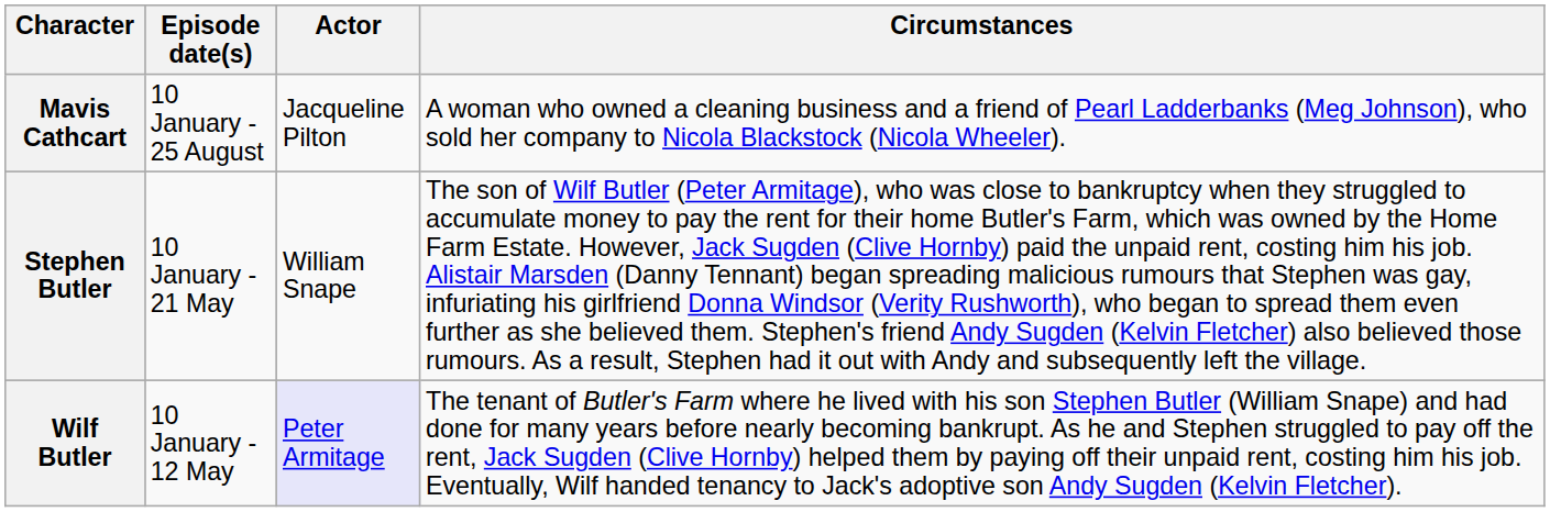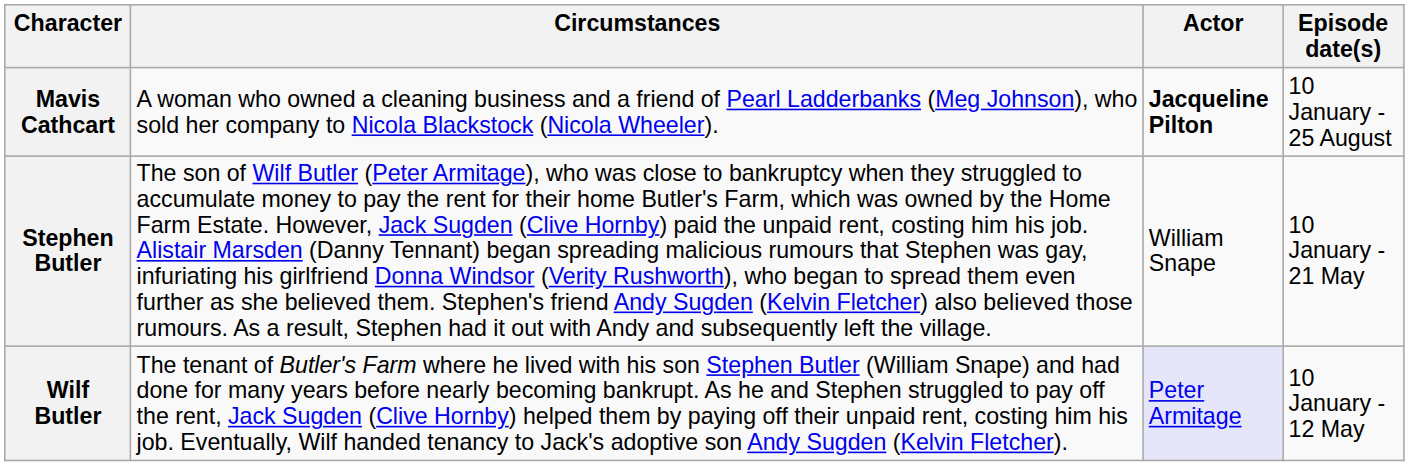 <table class="wikitable plainrowheaders" style="font-size:90%">
 <tr valign="top">
 <th scope="col">Character</th>
+<th scope="col">Circumstances</th>
+<th scope="col">Actor</th>
 <th scope="col">Episode date(s)</th>
-<th scope="col">Actor</th>
-<th scope="col">Circumstances</th>
 </tr>
 <tr>
 <th scope="row">Mavis Cathcart</th>
+<td>A woman who owned a cleaning business and a friend of <a href='#'>Pearl Ladderbanks</a> (<a href='#'>Meg Johnson</a>), who sold her company to <a href='#'>Nicola Blackstock</a> (<a href='#'>Nicola Wheeler</a>).</td>
+<td><strong>Jacqueline Pilton</strong></td>
 <td>10 January - 25 August</td>
-<td>Jacqueline Pilton</td>
-<td>A woman who owned a cleaning business and a friend of <a href='#'>Pearl Ladderbanks</a> (<a href='#'>Meg Johnson</a>), who sold her company to <a href='#'>Nicola Blackstock</a> (<a href='#'>Nicola Wheeler</a>).</td>
 </tr>
 <tr>
 <th scope="row">Stephen Butler</th>
+<td>The son of <a href='#'>Wilf Butler</a> (<a href='#'>Peter Armitage</a>), who was close to bankruptcy when they struggled to accumulate money to pay the rent for their home Butler's Farm, which was owned by the Home Farm Estate. However, <a href='#'>Jack Sugden</a> (<a href='#'>Clive Hornby</a>) paid the unpaid rent, costing him his job. <a href='#'>Alistair Marsden</a> (Danny Tennant) began spreading malicious rumours that Stephen was gay, infuriating his girlfriend <a href='#'>Donna Windsor</a> (<a href='#'>Verity Rushworth</a>), who began to spread them even further as she believed them. Stephen's friend <a href='#'>Andy Sugden</a> (<a href='#'>Kelvin Fletcher</a>) also believed those rumours. As a result, Stephen had it out with Andy and subsequently left the village.</td>
+<td>William Snape</td>
 <td>10 January - 21 May</td>
-<td>William Snape</td>
-<td>The son of <a href='#'>Wilf Butler</a> (<a href='#'>Peter Armitage</a>), who was close to bankruptcy when they struggled to accumulate money to pay the rent for their home Butler's Farm, which was owned by the Home Farm Estate. However, <a href='#'>Jack Sugden</a> (<a href='#'>Clive Hornby</a>) paid the unpaid rent, costing him his job. <a href='#'>Alistair Marsden</a> (Danny Tennant) began spreading malicious rumours that Stephen was gay, infuriating his girlfriend <a href='#'>Donna Windsor</a> (<a href='#'>Verity Rushworth</a>), who began to spread them even further as she believed them. Stephen's friend <a href='#'>Andy Sugden</a> (<a href='#'>Kelvin Fletcher</a>) also believed those rumours. As a result, Stephen had it out with Andy and subsequently left the village.</td>
 </tr>
 <tr>
 <th scope="row">Wilf Butler</th>
+<td>The tenant of <em>Butler's Farm</em> where he lived with his son <a href='#'>Stephen Butler</a> (William Snape) and had done for many years before nearly becoming bankrupt. As he and Stephen struggled to pay off the rent, <a href='#'>Jack Sugden</a> (<a href='#'>Clive Hornby</a>) helped them by paying off their unpaid rent, costing him his job. Eventually, Wilf handed tenancy to Jack's adoptive son <a href='#'>Andy Sugden</a> (<a href='#'>Kelvin Fletcher</a>).</td>
+<td style="background: lavender;"><a href='#'>Peter Armitage</a></td>
 <td>10 January - 12 May</td>
-<td style="background: lavender;"><a href='#'>Peter Armitage</a></td>
-<td>The tenant of <em>Butler's Farm</em> where he lived with his son <a href='#'>Stephen Butler</a> (William Snape) and had done for many years before nearly becoming bankrupt. As he and Stephen struggled to pay off the rent, <a href='#'>Jack Sugden</a> (<a href='#'>Clive Hornby</a>) helped them by paying off their unpaid rent, costing him his job. Eventually, Wilf handed tenancy to Jack's adoptive son <a href='#'>Andy Sugden</a> (<a href='#'>Kelvin Fletcher</a>).</td>
 </tr>
 </table>
